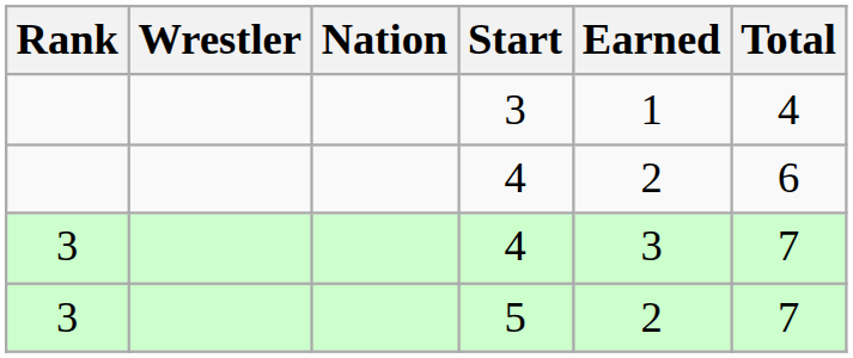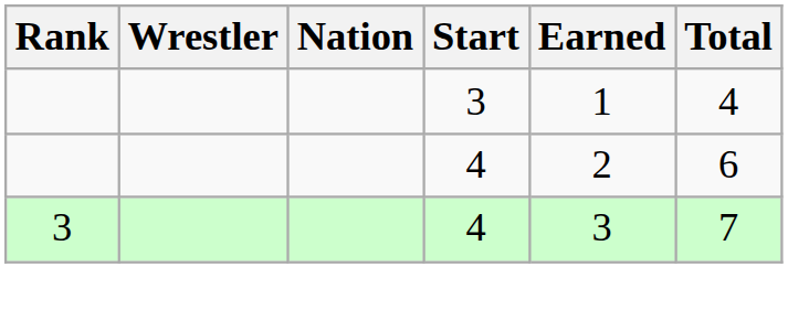 <table class="wikitable sortable" style="text-align:center;">
 <tr>
 <th>Rank</th>
 <th>Wrestler</th>
 <th>Nation</th>
 <th>Start</th>
 <th>Earned</th>
 <th>Total</th>
 </tr>
 <tr>
 <td></td>
 <td align=left></td>
 <td align=left></td>
 <td>3</td>
 <td>1</td>
 <td>4</td>
 </tr>
 <tr>
 <td></td>
 <td align=left></td>
 <td align=left></td>
 <td>4</td>
 <td>2</td>
 <td>6</td>
 </tr>
 <tr style="background:#cfc;">
 <td>3</td>
 <td align=left></td>
 <td align=left></td>
 <td>4</td>
 <td>3</td>
 <td>7</td>
 </tr>
-<tr style="background:#cfc;">
-<td>3</td>
-<td align=left></td>
-<td align=left></td>
-<td>5</td>
-<td>2</td>
-<td>7</td>
-</tr>
 </table>
